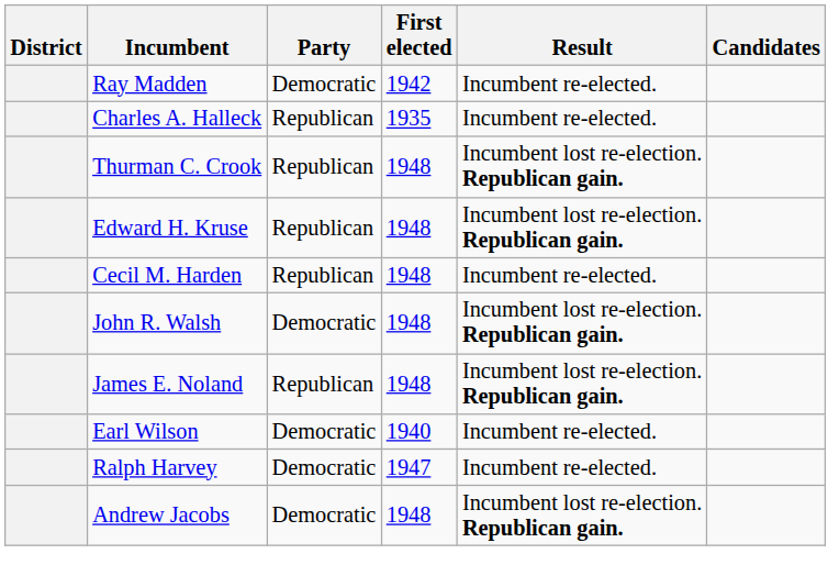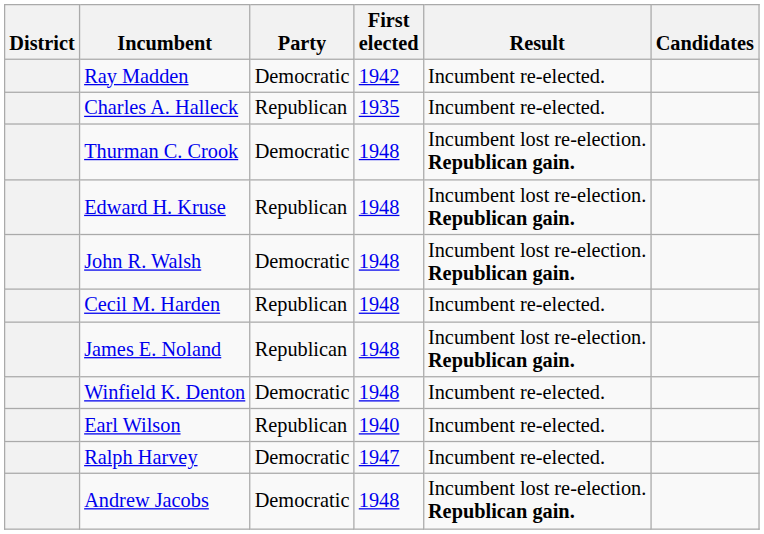 <table class=wikitable>
 <tr valign=bottom>
 <th>District</th>
 <th>Incumbent</th>
 <th>Party</th>
 <th>First<br>elected</th>
 <th>Result</th>
 <th>Candidates</th>
 </tr>
 <tr>
 <th></th>
 <td><a href='#'>Ray Madden</a></td>
 <td>Democratic</td>
 <td><a href='#'>1942</a></td>
 <td>Incumbent re-elected.</td>
 <td nowrap></td>
 </tr>
 <tr>
 <th></th>
 <td><a href='#'>Charles A. Halleck</a></td>
 <td>Republican</td>
 <td><a href='#'>1935</a></td>
 <td>Incumbent re-elected.</td>
 <td nowrap></td>
 </tr>
 <tr>
 <th></th>
 <td><a href='#'>Thurman C. Crook</a></td>
-<td>Republican</td>
+<td>Democratic</td>
 <td><a href='#'>1948</a></td>
 <td>Incumbent lost re-election.<br><strong>Republican gain.</strong></td>
 <td nowrap></td>
 </tr>
 <tr>
 <th></th>
 <td><a href='#'>Edward H. Kruse</a></td>
 <td>Republican</td>
 <td><a href='#'>1948</a></td>
 <td>Incumbent lost re-election.<br><strong>Republican gain.</strong></td>
 <td nowrap></td>
 </tr>
 <tr>
 <th></th>
+<td><a href='#'>John R. Walsh</a></td>
+<td>Democratic</td>
+<td><a href='#'>1948</a></td>
+<td>Incumbent lost re-election.<br><strong>Republican gain.</strong></td>
+<td nowrap></td>
+</tr>
+<tr>
+<th></th>
 <td><a href='#'>Cecil M. Harden</a></td>
 <td>Republican</td>
 <td><a href='#'>1948</a></td>
 <td>Incumbent re-elected.</td>
-<td nowrap></td>
-</tr>
-<tr>
-<th></th>
-<td><a href='#'>John R. Walsh</a></td>
-<td>Democratic</td>
-<td><a href='#'>1948</a></td>
-<td>Incumbent lost re-election.<br><strong>Republican gain.</strong></td>
 <td nowrap></td>
 </tr>
 <tr>
 <th></th>
 <td><a href='#'>James E. Noland</a></td>
 <td>Republican</td>
 <td><a href='#'>1948</a></td>
 <td>Incumbent lost re-election.<br><strong>Republican gain.</strong></td>
 <td nowrap></td>
 </tr>
 <tr>
 <th></th>
+<td><a href='#'>Winfield K. Denton</a></td>
+<td>Democratic</td>
+<td><a href='#'>1948</a></td>
+<td>Incumbent re-elected.</td>
+<td nowrap></td>
+</tr>
+<tr>
+<th></th>
 <td><a href='#'>Earl Wilson</a></td>
-<td>Democratic</td>
+<td>Republican</td>
 <td><a href='#'>1940</a></td>
 <td>Incumbent re-elected.</td>
 <td nowrap></td>
 </tr>
 <tr>
 <th></th>
 <td><a href='#'>Ralph Harvey</a></td>
 <td>Democratic</td>
 <td><a href='#'>1947</a></td>
 <td>Incumbent re-elected.</td>
 <td nowrap></td>
 </tr>
 <tr>
 <th></th>
 <td><a href='#'>Andrew Jacobs</a></td>
 <td>Democratic</td>
 <td><a href='#'>1948</a></td>
 <td>Incumbent lost re-election.<br><strong>Republican gain.</strong></td>
 <td nowrap></td>
 </tr>
 </table>
